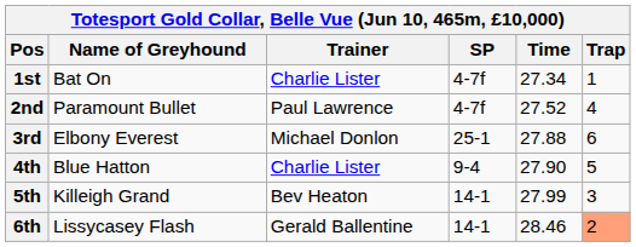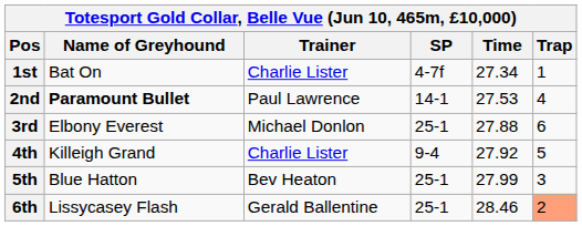 <table class="wikitable">
 <tr>
 <th colspan="6"><a href='#'>Totesport Gold Collar</a>, <a href='#'>Belle Vue</a> (Jun 10, 465m, £10,000)</th>
 </tr>
 <tr>
 <th width=30>Pos</th>
 <th width=180>Name of Greyhound</th>
 <th width=150>Trainer</th>
 <th width=50>SP</th>
 <th width=50>Time</th>
 <th width=30>Trap</th>
 </tr>
 <tr>
 <th>1st</th>
 <td>Bat On</td>
 <td><a href='#'>Charlie Lister</a></td>
 <td>4-7f</td>
 <td>27.34</td>
 <td>1</td>
 </tr>
 <tr>
 <th>2nd</th>
-<td>Paramount Bullet</td>
+<td><strong>Paramount Bullet</strong></td>
 <td>Paul Lawrence</td>
-<td>4-7f</td>
-<td>27.52</td>
+<td>14-1</td>
+<td>27.53</td>
 <td>4</td>
 </tr>
 <tr>
 <th>3rd</th>
 <td>Elbony Everest</td>
 <td>Michael Donlon</td>
 <td>25-1</td>
 <td>27.88</td>
 <td>6</td>
 </tr>
 <tr>
 <th>4th</th>
-<td>Blue Hatton</td>
+<td>Killeigh Grand</td>
 <td><a href='#'>Charlie Lister</a></td>
 <td>9-4</td>
-<td>27.90</td>
+<td>27.92</td>
 <td>5</td>
 </tr>
 <tr>
 <th>5th</th>
-<td>Killeigh Grand</td>
+<td>Blue Hatton</td>
 <td>Bev Heaton</td>
-<td>14-1</td>
+<td>25-1</td>
 <td>27.99</td>
 <td>3</td>
 </tr>
 <tr>
 <th>6th</th>
 <td>Lissycasey Flash</td>
 <td>Gerald Ballentine</td>
-<td>14-1</td>
+<td>25-1</td>
 <td>28.46</td>
 <td style="background: lightsalmon;">2</td>
 </tr>
 </table>
